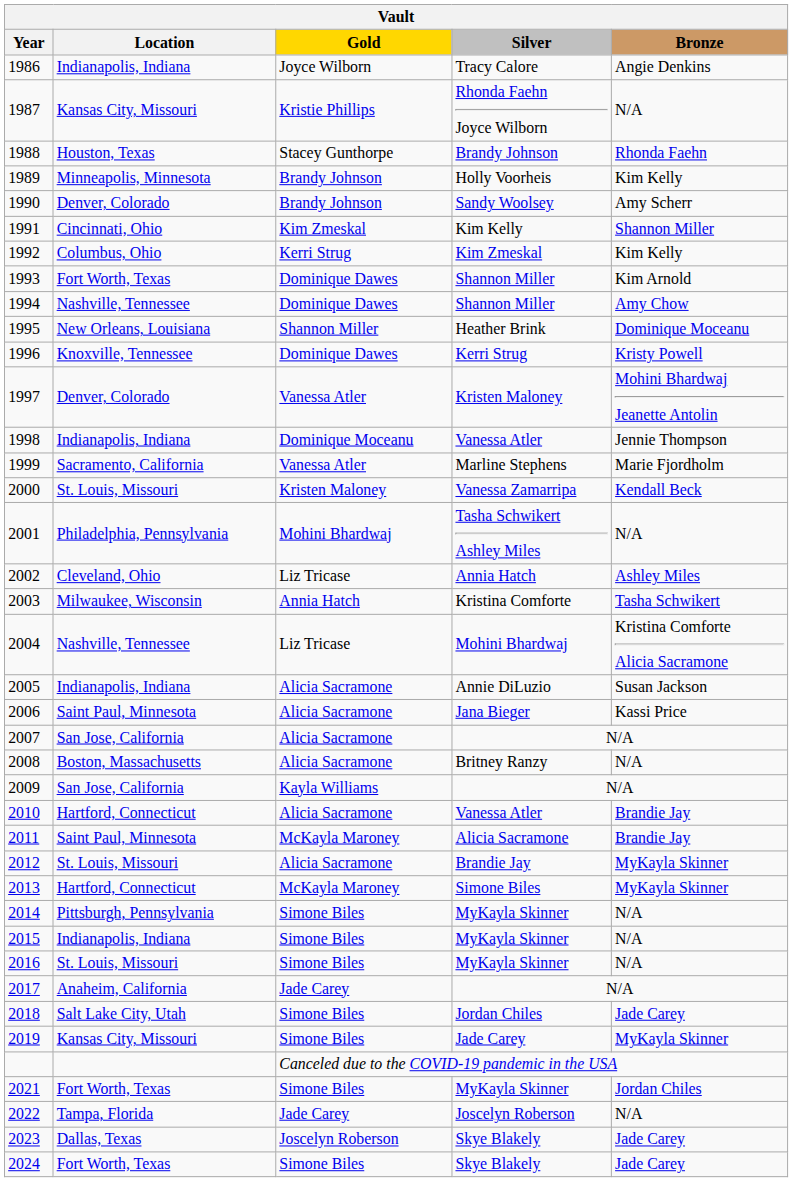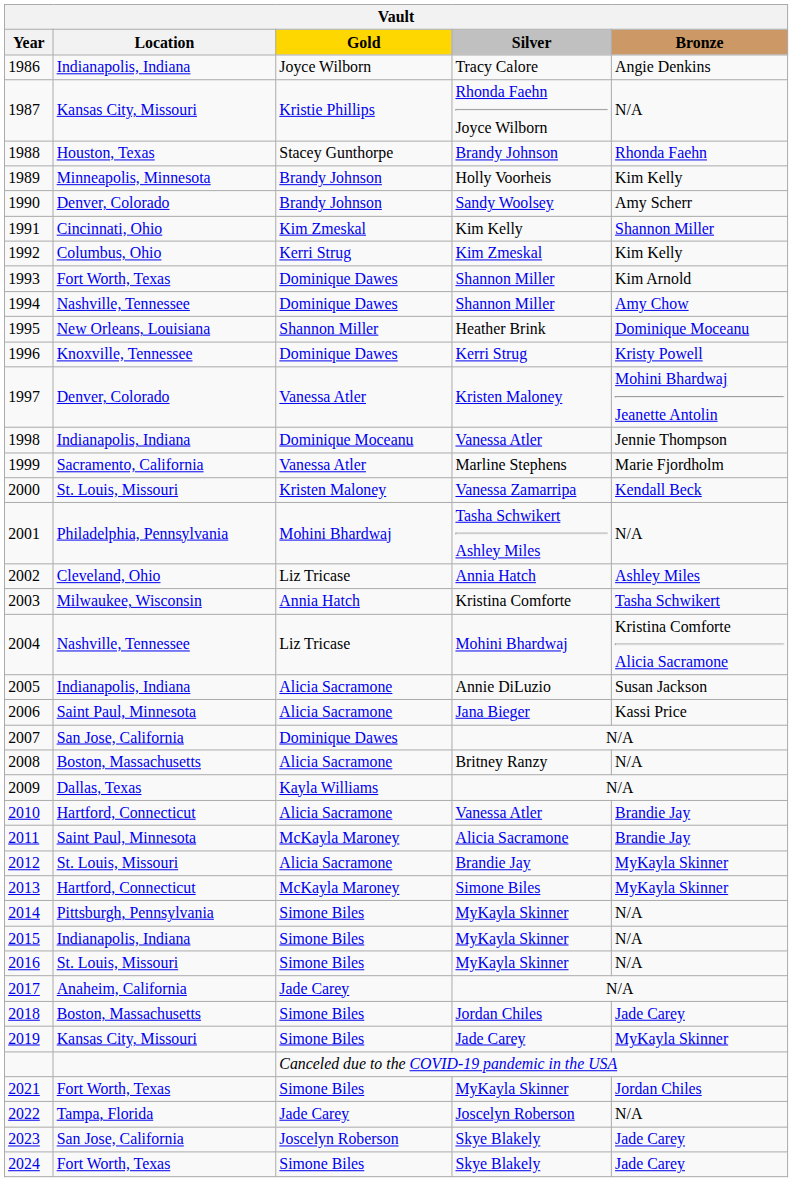 <table class="wikitable mw-collapsible mw-collapsed" width="50%">
 <tr>
 <th align=center colspan="5">Vault</th>
 </tr>
 <tr>
 <th>Year</th>
 <th>Location</th>
 <td bgcolor="gold" align="center"><strong>Gold</strong></td>
 <td bgcolor="silver" align="center"><strong>Silver</strong></td>
 <td bgcolor="cc9966" align="center"><strong>Bronze</strong></td>
 </tr>
 <tr>
 <td>1986</td>
 <td><a href='#'>Indianapolis, Indiana</a></td>
 <td>Joyce Wilborn</td>
 <td>Tracy Calore</td>
 <td>Angie Denkins</td>
 </tr>
 <tr>
 <td>1987</td>
 <td><a href='#'>Kansas City, Missouri</a></td>
 <td><a href='#'>Kristie Phillips</a></td>
 <td><a href='#'>Rhonda Faehn</a><hr>Joyce Wilborn</td>
 <td>N/A</td>
 </tr>
 <tr>
 <td>1988</td>
 <td><a href='#'>Houston, Texas</a></td>
 <td>Stacey Gunthorpe</td>
 <td><a href='#'>Brandy Johnson</a></td>
 <td><a href='#'>Rhonda Faehn</a></td>
 </tr>
 <tr>
 <td>1989</td>
 <td><a href='#'>Minneapolis, Minnesota</a></td>
 <td><a href='#'>Brandy Johnson</a></td>
 <td>Holly Voorheis</td>
 <td>Kim Kelly</td>
 </tr>
 <tr>
 <td>1990</td>
 <td><a href='#'>Denver, Colorado</a></td>
 <td><a href='#'>Brandy Johnson</a></td>
 <td><a href='#'>Sandy Woolsey</a></td>
 <td>Amy Scherr</td>
 </tr>
 <tr>
 <td>1991</td>
 <td><a href='#'>Cincinnati, Ohio</a></td>
 <td><a href='#'>Kim Zmeskal</a></td>
 <td>Kim Kelly</td>
 <td><a href='#'>Shannon Miller</a></td>
 </tr>
 <tr>
 <td>1992</td>
 <td><a href='#'>Columbus, Ohio</a></td>
 <td><a href='#'>Kerri Strug</a></td>
 <td><a href='#'>Kim Zmeskal</a></td>
 <td>Kim Kelly</td>
 </tr>
 <tr>
 <td>1993</td>
 <td><a href='#'>Fort Worth, Texas</a></td>
 <td><a href='#'>Dominique Dawes</a></td>
 <td><a href='#'>Shannon Miller</a></td>
 <td>Kim Arnold</td>
 </tr>
 <tr>
 <td>1994</td>
 <td><a href='#'>Nashville, Tennessee</a></td>
 <td><a href='#'>Dominique Dawes</a></td>
 <td><a href='#'>Shannon Miller</a></td>
 <td><a href='#'>Amy Chow</a></td>
 </tr>
 <tr>
 <td>1995</td>
 <td><a href='#'>New Orleans, Louisiana</a></td>
 <td><a href='#'>Shannon Miller</a></td>
 <td>Heather Brink</td>
 <td><a href='#'>Dominique Moceanu</a></td>
 </tr>
 <tr>
 <td>1996</td>
 <td><a href='#'>Knoxville, Tennessee</a></td>
 <td><a href='#'>Dominique Dawes</a></td>
 <td><a href='#'>Kerri Strug</a></td>
 <td><a href='#'>Kristy Powell</a></td>
 </tr>
 <tr>
 <td>1997</td>
 <td><a href='#'>Denver, Colorado</a></td>
 <td><a href='#'>Vanessa Atler</a></td>
 <td><a href='#'>Kristen Maloney</a></td>
 <td><a href='#'>Mohini Bhardwaj</a><hr><a href='#'>Jeanette Antolin</a></td>
 </tr>
 <tr>
 <td>1998</td>
 <td><a href='#'>Indianapolis, Indiana</a></td>
 <td><a href='#'>Dominique Moceanu</a></td>
 <td><a href='#'>Vanessa Atler</a></td>
 <td>Jennie Thompson</td>
 </tr>
 <tr>
 <td>1999</td>
 <td><a href='#'>Sacramento, California</a></td>
 <td><a href='#'>Vanessa Atler</a></td>
 <td>Marline Stephens</td>
 <td>Marie Fjordholm</td>
 </tr>
 <tr>
 <td>2000</td>
 <td><a href='#'>St. Louis, Missouri</a></td>
 <td><a href='#'>Kristen Maloney</a></td>
 <td><a href='#'>Vanessa Zamarripa</a></td>
 <td><a href='#'>Kendall Beck</a></td>
 </tr>
 <tr>
 <td>2001</td>
 <td><a href='#'>Philadelphia, Pennsylvania</a></td>
 <td><a href='#'>Mohini Bhardwaj</a></td>
 <td><a href='#'>Tasha Schwikert</a><hr><a href='#'>Ashley Miles</a></td>
 <td>N/A</td>
 </tr>
 <tr>
 <td>2002</td>
 <td><a href='#'>Cleveland, Ohio</a></td>
 <td>Liz Tricase</td>
 <td><a href='#'>Annia Hatch</a></td>
 <td><a href='#'>Ashley Miles</a></td>
 </tr>
 <tr>
 <td>2003</td>
 <td><a href='#'>Milwaukee, Wisconsin</a></td>
 <td><a href='#'>Annia Hatch</a></td>
 <td>Kristina Comforte</td>
 <td><a href='#'>Tasha Schwikert</a></td>
 </tr>
 <tr>
 <td>2004</td>
 <td><a href='#'>Nashville, Tennessee</a></td>
 <td>Liz Tricase</td>
 <td><a href='#'>Mohini Bhardwaj</a></td>
 <td>Kristina Comforte<hr><a href='#'>Alicia Sacramone</a></td>
 </tr>
 <tr>
 <td>2005</td>
 <td><a href='#'>Indianapolis, Indiana</a></td>
 <td><a href='#'>Alicia Sacramone</a></td>
 <td>Annie DiLuzio</td>
 <td>Susan Jackson</td>
 </tr>
 <tr>
 <td>2006</td>
 <td><a href='#'>Saint Paul, Minnesota</a></td>
 <td><a href='#'>Alicia Sacramone</a></td>
 <td><a href='#'>Jana Bieger</a></td>
 <td>Kassi Price</td>
 </tr>
 <tr>
 <td>2007</td>
 <td><a href='#'>San Jose, California</a></td>
-<td><a href='#'>Alicia Sacramone</a></td>
+<td><a href='#'>Dominique Dawes</a></td>
 <td colspan="2" align=center>N/A</td>
 </tr>
 <tr>
 <td>2008</td>
 <td><a href='#'>Boston, Massachusetts</a></td>
 <td><a href='#'>Alicia Sacramone</a></td>
 <td>Britney Ranzy</td>
 <td>N/A</td>
 </tr>
 <tr>
 <td>2009</td>
-<td><a href='#'>San Jose, California</a></td>
+<td><a href='#'>Dallas, Texas</a></td>
 <td><a href='#'>Kayla Williams</a></td>
 <td colspan="2" align=center>N/A</td>
 </tr>
 <tr>
 <td><a href='#'>2010</a></td>
 <td><a href='#'>Hartford, Connecticut</a></td>
 <td><a href='#'>Alicia Sacramone</a></td>
 <td><a href='#'>Vanessa Atler</a></td>
 <td><a href='#'>Brandie Jay</a></td>
 </tr>
 <tr>
 <td><a href='#'>2011</a></td>
 <td><a href='#'>Saint Paul, Minnesota</a></td>
 <td><a href='#'>McKayla Maroney</a></td>
 <td><a href='#'>Alicia Sacramone</a></td>
 <td><a href='#'>Brandie Jay</a></td>
 </tr>
 <tr>
 <td><a href='#'>2012</a></td>
 <td><a href='#'>St. Louis, Missouri</a></td>
 <td><a href='#'>Alicia Sacramone</a></td>
 <td><a href='#'>Brandie Jay</a></td>
 <td><a href='#'>MyKayla Skinner</a></td>
 </tr>
 <tr>
 <td><a href='#'>2013</a></td>
 <td><a href='#'>Hartford, Connecticut</a></td>
 <td><a href='#'>McKayla Maroney</a></td>
 <td><a href='#'>Simone Biles</a></td>
 <td><a href='#'>MyKayla Skinner</a></td>
 </tr>
 <tr>
 <td><a href='#'>2014</a></td>
 <td><a href='#'>Pittsburgh, Pennsylvania</a></td>
 <td><a href='#'>Simone Biles</a></td>
 <td><a href='#'>MyKayla Skinner</a></td>
 <td>N/A</td>
 </tr>
 <tr>
 <td><a href='#'>2015</a></td>
 <td><a href='#'>Indianapolis, Indiana</a></td>
 <td><a href='#'>Simone Biles</a></td>
 <td><a href='#'>MyKayla Skinner</a></td>
 <td>N/A</td>
 </tr>
 <tr>
 <td><a href='#'>2016</a></td>
 <td><a href='#'>St. Louis, Missouri</a></td>
 <td><a href='#'>Simone Biles</a></td>
 <td><a href='#'>MyKayla Skinner</a></td>
 <td>N/A</td>
 </tr>
 <tr>
 <td><a href='#'>2017</a></td>
 <td><a href='#'>Anaheim, California</a></td>
 <td><a href='#'>Jade Carey</a></td>
 <td colspan="2" align=center>N/A</td>
 </tr>
 <tr>
 <td><a href='#'>2018</a></td>
-<td><a href='#'>Salt Lake City, Utah</a></td>
+<td><a href='#'>Boston, Massachusetts</a></td>
 <td><a href='#'>Simone Biles</a></td>
 <td><a href='#'>Jordan Chiles</a></td>
 <td><a href='#'>Jade Carey</a></td>
 </tr>
 <tr>
 <td><a href='#'>2019</a></td>
 <td><a href='#'>Kansas City, Missouri</a></td>
 <td><a href='#'>Simone Biles</a></td>
 <td><a href='#'>Jade Carey</a></td>
 <td><a href='#'>MyKayla Skinner</a></td>
 </tr>
 <tr>
 <td></td>
 <td></td>
 <td colspan="3"><em>Canceled due to the <a href='#'>COVID-19 pandemic in the USA</a></em> </td>
 </tr>
 <tr>
 <td><a href='#'>2021</a></td>
 <td><a href='#'>Fort Worth, Texas</a></td>
 <td><a href='#'>Simone Biles</a></td>
 <td><a href='#'>MyKayla Skinner</a></td>
 <td><a href='#'>Jordan Chiles</a></td>
 </tr>
 <tr>
 <td><a href='#'>2022</a></td>
 <td><a href='#'>Tampa, Florida</a></td>
 <td><a href='#'>Jade Carey</a></td>
 <td><a href='#'>Joscelyn Roberson</a></td>
 <td>N/A</td>
 </tr>
 <tr>
 <td><a href='#'>2023</a></td>
-<td><a href='#'>Dallas, Texas</a></td>
+<td><a href='#'>San Jose, California</a></td>
 <td><a href='#'>Joscelyn Roberson</a></td>
 <td><a href='#'>Skye Blakely</a></td>
 <td><a href='#'>Jade Carey</a></td>
 </tr>
 <tr>
 <td><a href='#'>2024</a></td>
 <td><a href='#'>Fort Worth, Texas</a></td>
 <td><a href='#'>Simone Biles</a></td>
 <td><a href='#'>Skye Blakely</a></td>
 <td><a href='#'>Jade Carey</a></td>
 </tr>
 </table>
